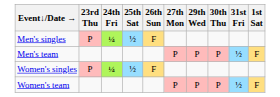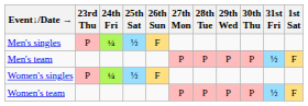 <table class="wikitable" style="margin:0.5em auto; font-size:90%; line-height:1.25em; text-align:center;">
 <tr>
 <th>Event↓/Date →</th>
 <th>23rd<br>Thu</th>
 <th>24th<br>Fri</th>
 <th>25th<br>Sat</th>
 <th>26th<br>Sun</th>
 <th>27th<br>Mon</th>
+<th>28th<br>Tue</th>
 <th>29th<br>Wed</th>
 <th>30th<br>Thu</th>
 <th>31st<br>Fri</th>
 <th>1st<br>Sat</th>
 </tr>
 <tr>
 <td align="left"><a href='#'>Men's singles</a></td>
 <td bgcolor="#FFBBBB">P</td>
 <td bgcolor="#AFF55B">¼</td>
 <td bgcolor="#97DEFF">½</td>
 <td bgcolor="#FFDF80">F</td>
 <td></td>
 <td></td>
 <td></td>
 <td></td>
 <td></td>
+<td></td>
 </tr>
 <tr>
 <td align="left"><a href='#'>Men's team</a></td>
 <td></td>
 <td></td>
 <td></td>
 <td></td>
+<td bgcolor="#FFBBBB">P</td>
 <td bgcolor="#FFBBBB">P</td>
 <td bgcolor="#FFBBBB">P</td>
 <td bgcolor="#FFBBBB">P</td>
 <td bgcolor="#97DEFF">½</td>
 <td bgcolor="#FFDF80">F</td>
 </tr>
 <tr>
 <td align="left"><a href='#'>Women's singles</a></td>
 <td bgcolor="#FFBBBB">P</td>
 <td bgcolor="#AFF55B">¼</td>
 <td bgcolor="#97DEFF">½</td>
 <td bgcolor="#FFDF80">F</td>
 <td></td>
 <td></td>
 <td></td>
 <td></td>
 <td></td>
+<td></td>
 </tr>
 <tr>
 <td align="left"><a href='#'>Women's team</a></td>
 <td></td>
 <td></td>
 <td></td>
 <td></td>
 <td bgcolor="#FFBBBB">P</td>
 <td bgcolor="#FFBBBB">P</td>
 <td bgcolor="#FFBBBB">P</td>
+<td bgcolor="#FFBBBB">P</td>
 <td bgcolor="#97DEFF">½</td>
 <td bgcolor="#FFDF80">F</td>
 </tr>
 </table>
